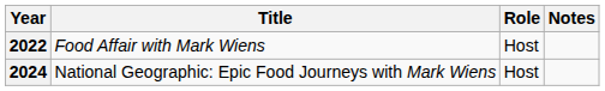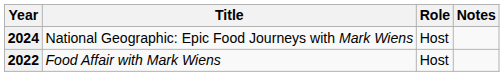 <table class="wikitable plainrowheaders sortable">
 <tr>
 <th scope="col">Year</th>
 <th scope="col">Title</th>
 <th scope="col">Role</th>
 <th class="unsortable" scope="col">Notes</th>
 </tr>
 <tr>
+<th scope="row">2024</th>
+<td>National Geographic: Epic Food Journeys with <em>Mark Wiens</em></td>
+<td>Host</td>
+<td></td>
+</tr>
+<tr>
 <th scope="row">2022</th>
 <td><em>Food Affair with Mark Wiens</em></td>
 <td>Host</td>
 <td></td>
 </tr>
-<tr>
-<th scope="row">2024</th>
-<td>National Geographic: Epic Food Journeys with <em>Mark Wiens</em></td>
-<td>Host</td>
-<td></td>
-</tr>
 </table>
